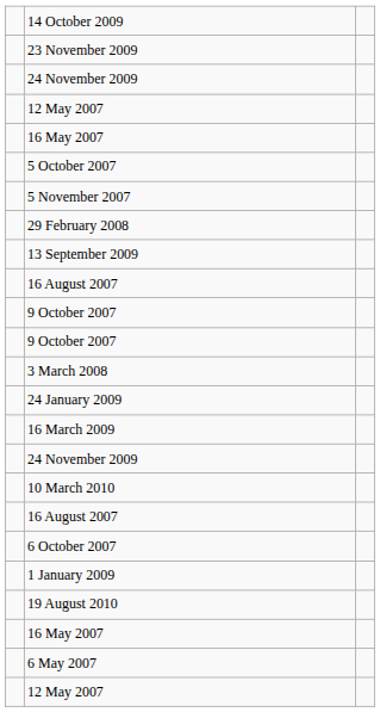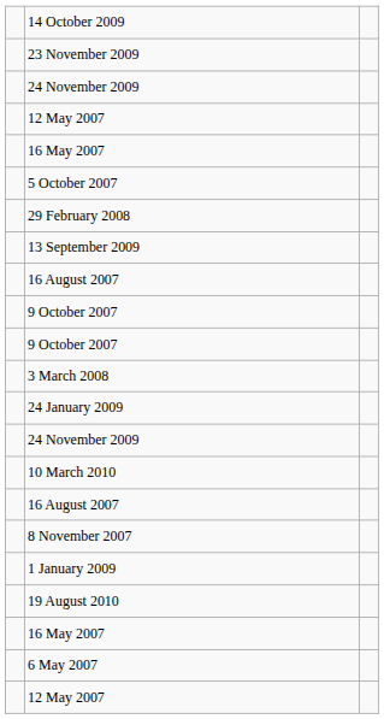 <table class="wikitable" style="font-size: 89%; float: left; width: 26em; margin-right: 1em; height: 700px">
 <tr>
 <td></td>
 <td>14 October 2009</td>
 <td></td>
 </tr>
 <tr>
 <td></td>
 <td>23 November 2009</td>
 <td></td>
 </tr>
 <tr>
 <td></td>
 <td>24 November 2009</td>
 <td></td>
 </tr>
 <tr>
 <td></td>
 <td>12 May 2007</td>
 <td></td>
 </tr>
 <tr>
 <td></td>
 <td>16 May 2007</td>
 <td></td>
 </tr>
 <tr>
 <td></td>
 <td>5 October 2007</td>
-<td></td>
-</tr>
-<tr>
-<td></td>
-<td>5 November 2007</td>
 <td></td>
 </tr>
 <tr>
 <td></td>
 <td>29 February 2008</td>
 <td></td>
 </tr>
 <tr>
 <td></td>
 <td>13 September 2009</td>
 <td></td>
 </tr>
 <tr>
 <td></td>
 <td>16 August 2007</td>
 <td></td>
 </tr>
 <tr>
 <td></td>
 <td>9 October 2007</td>
 <td></td>
 </tr>
 <tr>
 <td></td>
 <td>9 October 2007</td>
 <td></td>
 </tr>
 <tr>
 <td></td>
 <td>3 March 2008</td>
 <td></td>
 </tr>
 <tr>
 <td></td>
 <td>24 January 2009</td>
 <td></td>
 </tr>
 <tr>
 <td></td>
-<td>16 March 2009</td>
-<td></td>
-</tr>
-<tr>
-<td></td>
 <td>24 November 2009</td>
 <td></td>
 </tr>
 <tr>
 <td></td>
 <td>10 March 2010</td>
 <td></td>
 </tr>
 <tr>
 <td></td>
 <td>16 August 2007</td>
 <td></td>
 </tr>
 <tr>
 <td></td>
-<td>6 October 2007</td>
+<td>8 November 2007</td>
 <td></td>
 </tr>
 <tr>
 <td></td>
 <td>1 January 2009</td>
 <td></td>
 </tr>
 <tr>
 <td></td>
 <td>19 August 2010</td>
 <td></td>
 </tr>
 <tr>
 <td></td>
 <td>16 May 2007</td>
 <td></td>
 </tr>
 <tr>
 <td></td>
 <td>6 May 2007</td>
 <td></td>
 </tr>
 <tr>
 <td></td>
 <td>12 May 2007</td>
 <td></td>
 </tr>
 </table>
